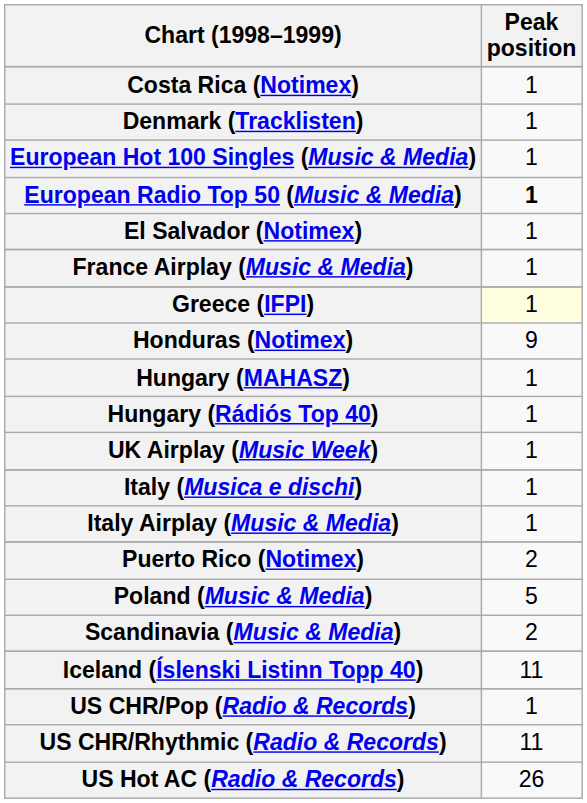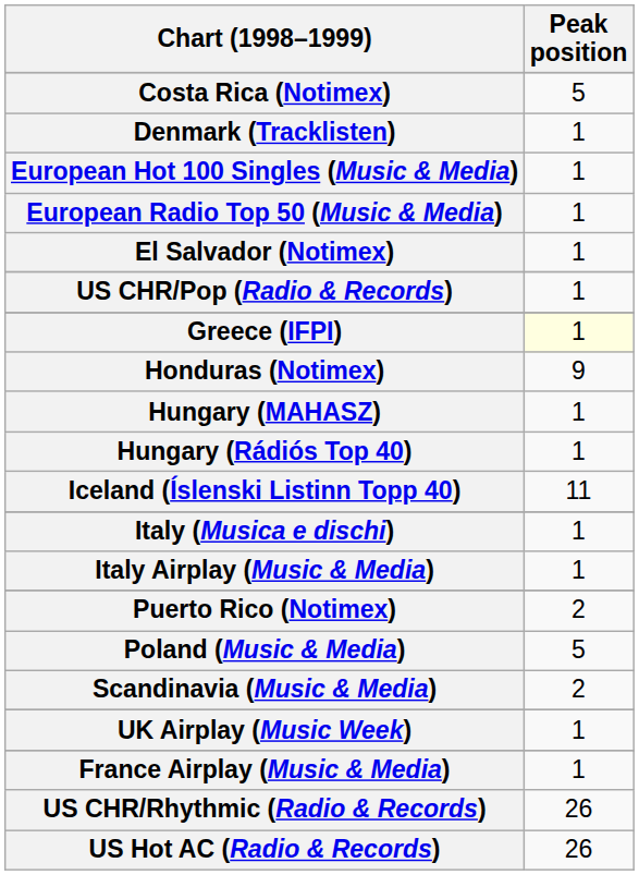 <table class="wikitable sortable plainrowheaders" style="text-align:center">
 <tr>
 <th scope="col">Chart (1998–1999)</th>
 <th scope="col">Peak<br>position</th>
 </tr>
 <tr>
 </tr>
 <tr>
 </tr>
 <tr>
 </tr>
 <tr>
 </tr>
 <tr>
 </tr>
 <tr>
 </tr>
 <tr>
 </tr>
 <tr>
 <th scope="row">Costa Rica (<a href='#'>Notimex</a>)</th>
-<td>1</td>
+<td>5</td>
 </tr>
 <tr>
 <th scope="row">Denmark (<a href='#'>Tracklisten</a>)</th>
 <td>1</td>
 </tr>
 <tr>
 <th scope="row"><a href='#'>European Hot 100 Singles</a> (<em><a href='#'>Music & Media</a></em>)</th>
 <td>1</td>
 </tr>
 <tr>
 <th scope="row"><a href='#'>European Radio Top 50</a> (<em><a href='#'>Music & Media</a></em>)</th>
-<td><strong>1</strong></td>
+<td>1</td>
 </tr>
 <tr>
 <th scope="row">El Salvador (<a href='#'>Notimex</a>)</th>
 <td>1</td>
 </tr>
 <tr>
 </tr>
 <tr>
 </tr>
 <tr>
-<th scope="row">France Airplay (<em><a href='#'>Music & Media</a></em>)</th>
+<th scope="row">US CHR/Pop (<em><a href='#'>Radio & Records</a></em>)</th>
 <td>1</td>
 </tr>
 <tr>
 </tr>
 <tr>
 <th scope="row">Greece (<a href='#'>IFPI</a>)</th>
 <td style="background: lightyellow;">1</td>
 </tr>
 <tr>
 <th scope="row">Honduras (<a href='#'>Notimex</a>)</th>
 <td style="text-align:center;">9</td>
 </tr>
 <tr>
 <th scope="row">Hungary (<a href='#'>MAHASZ</a>)</th>
 <td>1</td>
 </tr>
 <tr>
 <th scope="row">Hungary (<a href='#'>Rádiós Top 40</a>)</th>
 <td>1</td>
 </tr>
 <tr>
-<th scope="row">UK Airplay (<em><a href='#'>Music Week</a></em>)</th>
-<td>1</td>
+<th scope="row">Iceland (<a href='#'>Íslenski Listinn Topp 40</a>)</th>
+<td>11</td>
 </tr>
 <tr>
 </tr>
 <tr>
 <th scope="row">Italy (<em><a href='#'>Musica e dischi</a></em>)</th>
 <td>1</td>
 </tr>
 <tr>
 <th scope="row">Italy Airplay (<em><a href='#'>Music & Media</a></em>)</th>
 <td>1</td>
 </tr>
 <tr>
 </tr>
 <tr>
 </tr>
 <tr>
 </tr>
 <tr>
 </tr>
 <tr>
 <th scope="row">Puerto Rico (<a href='#'>Notimex</a>)</th>
 <td>2</td>
 </tr>
 <tr>
 <th scope="row">Poland (<em><a href='#'>Music & Media</a></em>)</th>
 <td>5</td>
 </tr>
 <tr>
 <th scope="row">Scandinavia (<em><a href='#'>Music & Media</a></em>)</th>
 <td>2</td>
 </tr>
 <tr>
 </tr>
 <tr>
 </tr>
 <tr>
 </tr>
 <tr>
 </tr>
 <tr>
 </tr>
 <tr>
-<th scope="row">Iceland (<a href='#'>Íslenski Listinn Topp 40</a>)</th>
-<td>11</td>
+<th scope="row">UK Airplay (<em><a href='#'>Music Week</a></em>)</th>
+<td>1</td>
 </tr>
 <tr>
 </tr>
 <tr>
 </tr>
 <tr>
 </tr>
 <tr>
 </tr>
 <tr>
-<th scope="row">US CHR/Pop (<em><a href='#'>Radio & Records</a></em>)</th>
+<th scope="row">France Airplay (<em><a href='#'>Music & Media</a></em>)</th>
 <td>1</td>
 </tr>
 <tr>
 <th scope="row">US CHR/Rhythmic (<em><a href='#'>Radio & Records</a></em>)</th>
-<td>11</td>
+<td>26</td>
 </tr>
 <tr>
 <th scope="row">US Hot AC (<em><a href='#'>Radio & Records</a></em>)</th>
 <td>26</td>
 </tr>
 </table>
